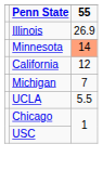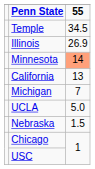 <table class="wikitable sortable" style="text-align:center">
 <tr>
 </tr>
 <tr>
 <td></td>
 <td align=left><strong><a href='#'>Penn State</a></strong></td>
 <td><strong>55</strong></td>
+</tr>
+<tr>
+<td></td>
+<td align=left><a href='#'>Temple</a></td>
+<td>34.5</td>
 </tr>
 <tr>
 <td></td>
 <td align=left><a href='#'>Illinois</a></td>
 <td>26.9</td>
 </tr>
 <tr>
 <td></td>
 <td align=left><a href='#'>Minnesota</a></td>
 <td style="background: lightsalmon;">14</td>
 </tr>
 <tr>
 <td></td>
 <td align=left><a href='#'>California</a></td>
-<td>12</td>
+<td>13</td>
 </tr>
 <tr>
 <td></td>
 <td align=left><a href='#'>Michigan</a></td>
 <td>7</td>
 </tr>
 <tr>
 <td></td>
 <td align=left><a href='#'>UCLA</a></td>
-<td>5.5</td>
+<td>5.0</td>
+</tr>
+<tr>
+<td></td>
+<td align=left><a href='#'>Nebraska</a></td>
+<td>1.5</td>
 </tr>
 <tr>
 <td rowspan=2></td>
 <td align=left><a href='#'>Chicago</a></td>
 <td rowspan=2>1</td>
 </tr>
 <tr>
 <td align=left><a href='#'>USC</a></td>
 </tr>
 </table>
